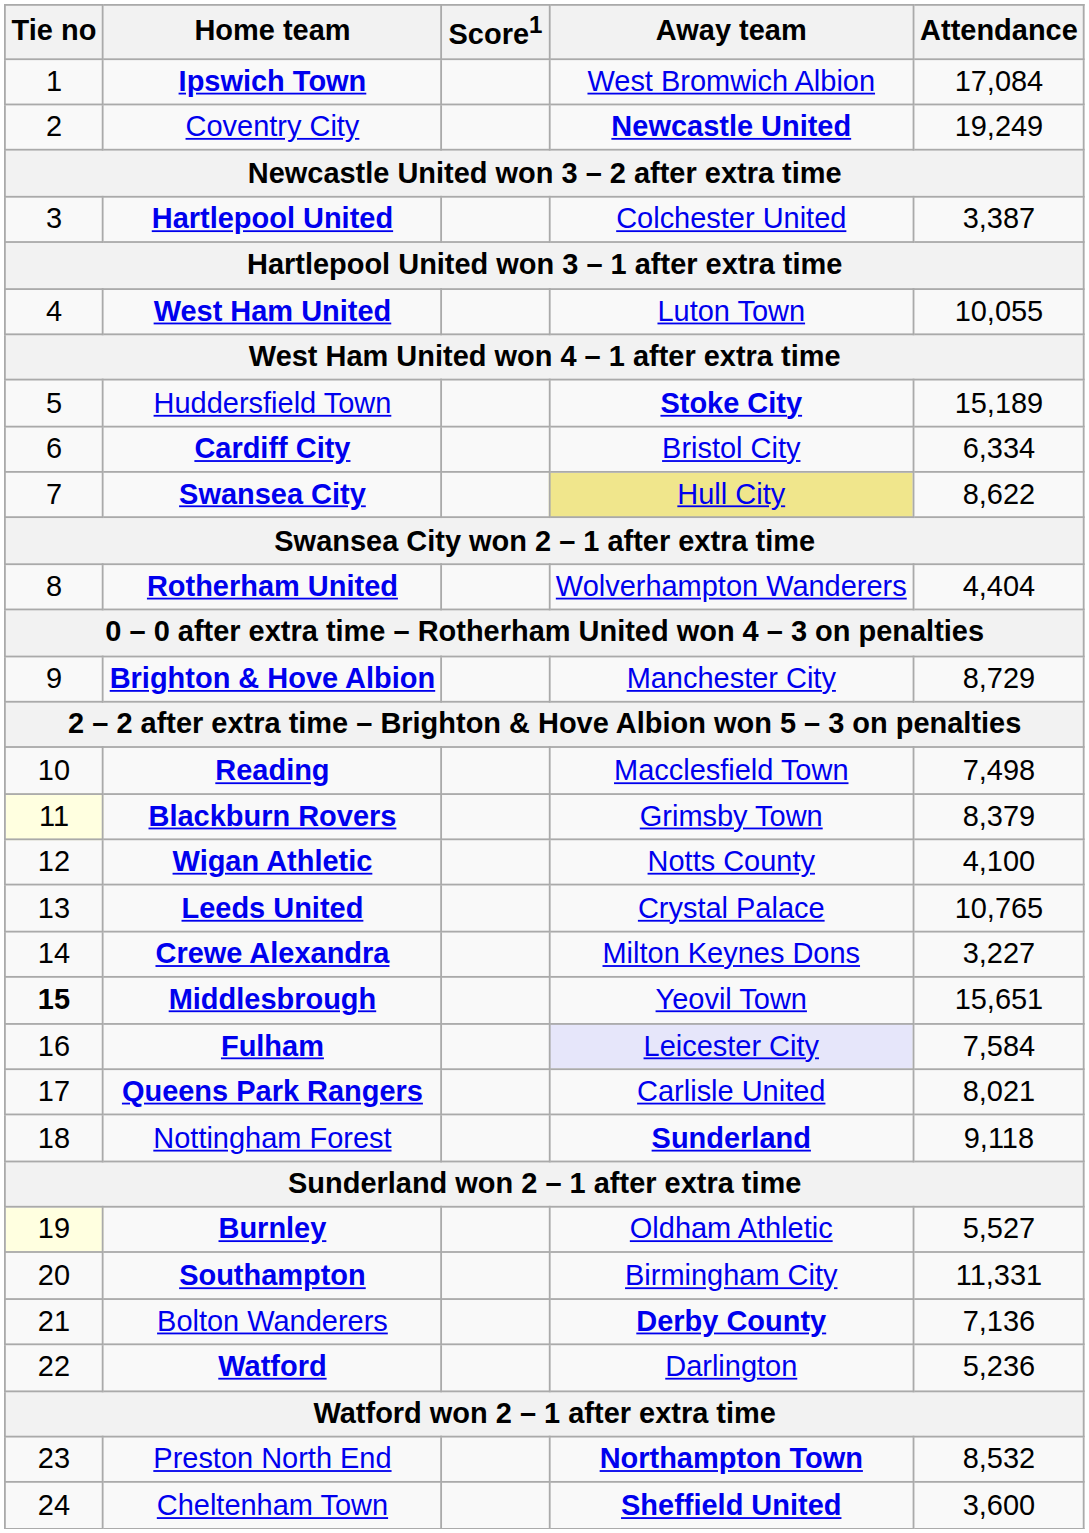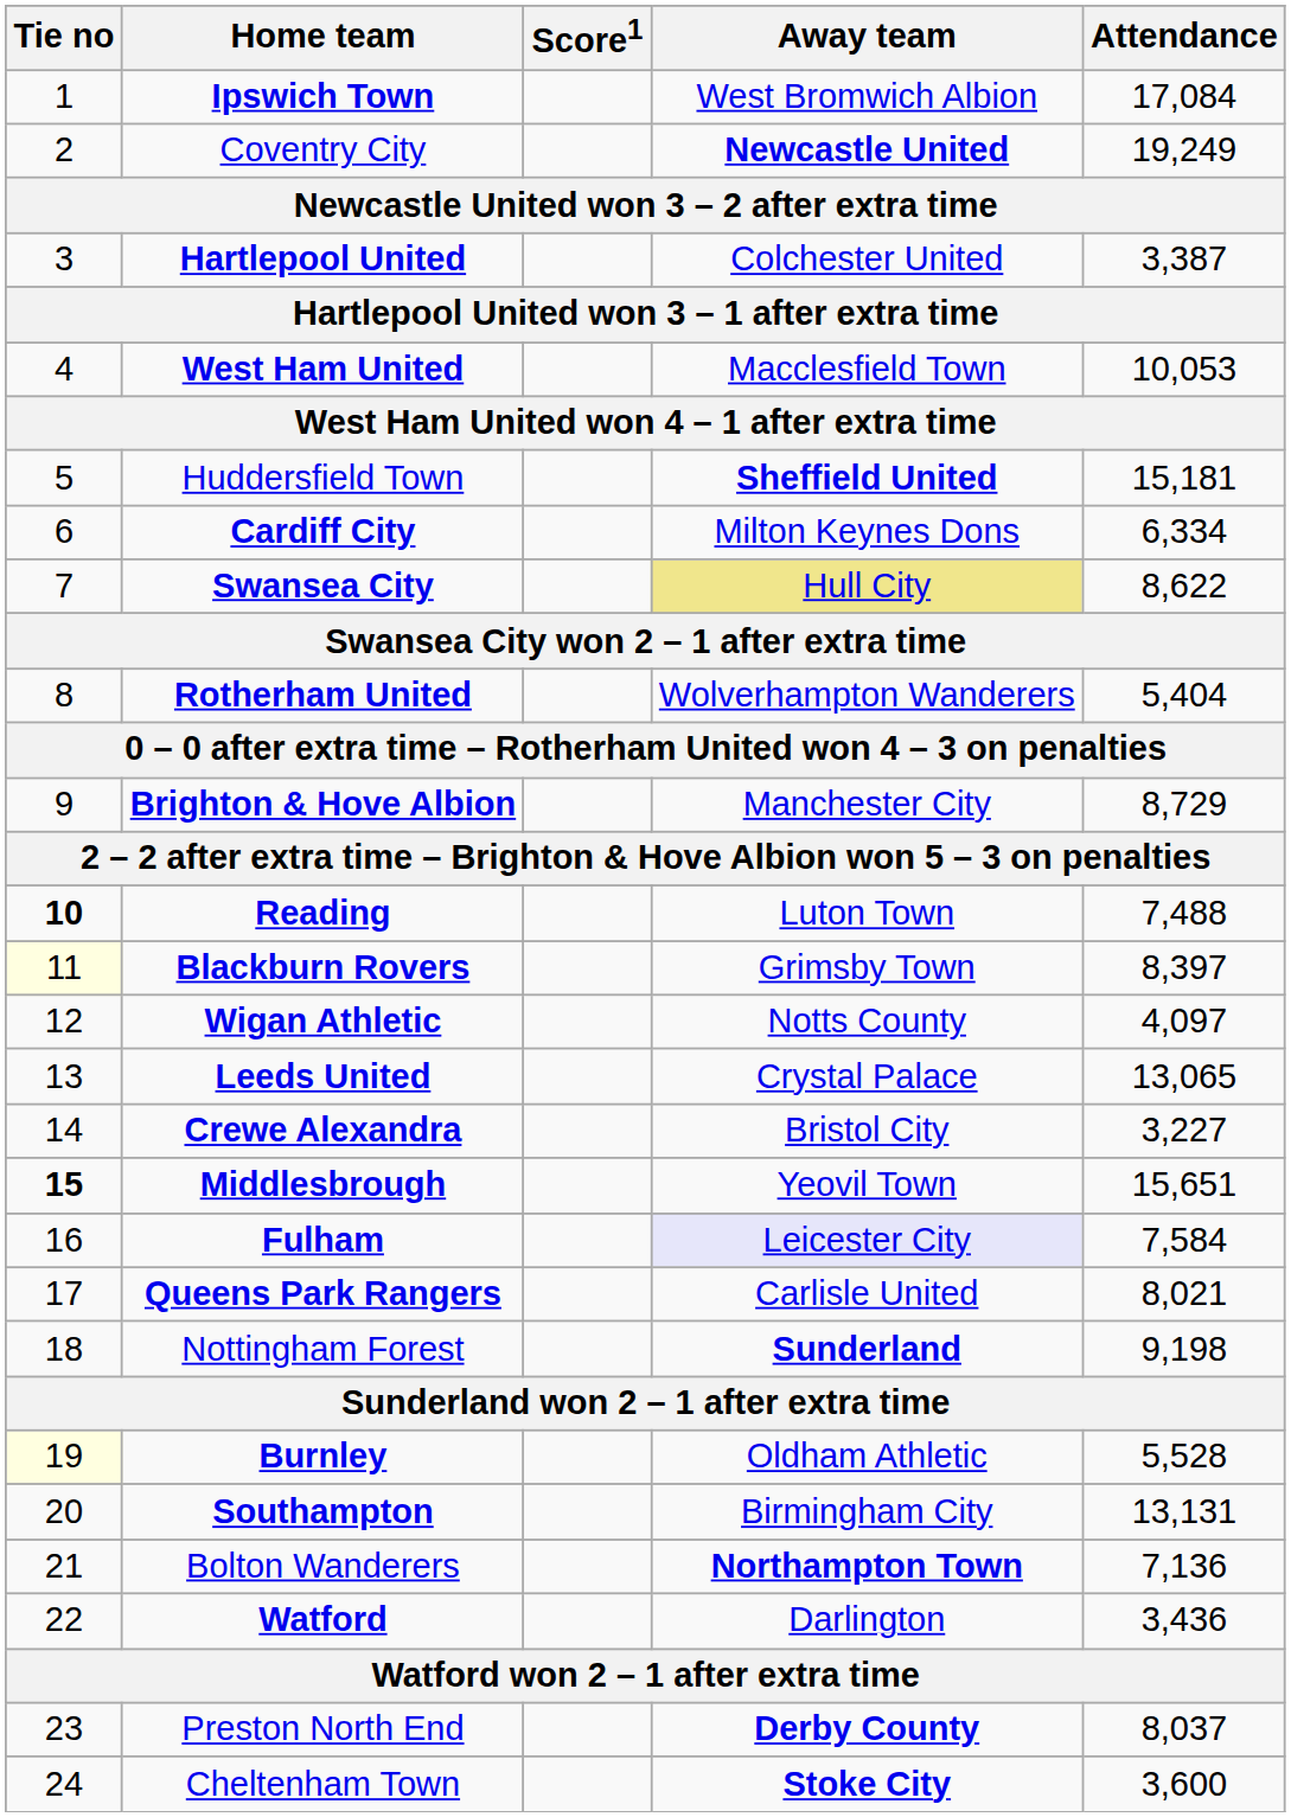 <table class="wikitable" style="text-align: center">
 <tr>
 <th>Tie no</th>
 <th>Home team</th>
 <th>Score<sup>1</sup></th>
 <th>Away team</th>
 <th>Attendance</th>
 </tr>
 <tr>
 <td>1</td>
 <td><strong><a href='#'>Ipswich Town</a></strong></td>
 <td></td>
 <td><a href='#'>West Bromwich Albion</a></td>
 <td>17,084</td>
 </tr>
 <tr>
 <td>2</td>
 <td><a href='#'>Coventry City</a></td>
 <td></td>
 <td><strong><a href='#'>Newcastle United</a></strong></td>
 <td>19,249</td>
 </tr>
 <tr>
 <th colspan="5">Newcastle United won 3 – 2 after extra time</th>
 </tr>
 <tr>
 <td>3</td>
 <td><strong><a href='#'>Hartlepool United</a></strong></td>
 <td></td>
 <td><a href='#'>Colchester United</a></td>
 <td>3,387</td>
 </tr>
 <tr>
 <th colspan="5">Hartlepool United won 3 – 1 after extra time</th>
 </tr>
 <tr>
 <td>4</td>
 <td><strong><a href='#'>West Ham United</a></strong></td>
 <td></td>
-<td><a href='#'>Luton Town</a></td>
-<td>10,055</td>
+<td><a href='#'>Macclesfield Town</a></td>
+<td>10,053</td>
 </tr>
 <tr>
 <th colspan="5">West Ham United won 4 – 1 after extra time</th>
 </tr>
 <tr>
 <td>5</td>
 <td><a href='#'>Huddersfield Town</a></td>
 <td></td>
-<td><strong><a href='#'>Stoke City</a></strong></td>
-<td>15,189</td>
+<td><strong><a href='#'>Sheffield United</a></strong></td>
+<td>15,181</td>
 </tr>
 <tr>
 <td>6</td>
 <td><strong><a href='#'>Cardiff City</a></strong></td>
 <td></td>
-<td><a href='#'>Bristol City</a></td>
+<td><a href='#'>Milton Keynes Dons</a></td>
 <td>6,334</td>
 </tr>
 <tr>
 <td>7</td>
 <td><strong><a href='#'>Swansea City</a></strong></td>
 <td></td>
 <td style="background: khaki;"><a href='#'>Hull City</a></td>
 <td>8,622</td>
 </tr>
 <tr>
 <th colspan="5">Swansea City won 2 – 1 after extra time</th>
 </tr>
 <tr>
 <td>8</td>
 <td><strong><a href='#'>Rotherham United</a></strong></td>
 <td></td>
 <td><a href='#'>Wolverhampton Wanderers</a></td>
-<td>4,404</td>
+<td>5,404</td>
 </tr>
 <tr>
 <th colspan="5">0 – 0 after extra time – Rotherham United won 4 – 3 on penalties</th>
 </tr>
 <tr>
 <td>9</td>
 <td><strong><a href='#'>Brighton & Hove Albion</a></strong></td>
 <td></td>
 <td><a href='#'>Manchester City</a></td>
 <td>8,729</td>
 </tr>
 <tr>
 <th colspan="5">2 – 2 after extra time – Brighton & Hove Albion won 5 – 3 on penalties</th>
 </tr>
 <tr>
-<td>10</td>
+<td><strong>10</strong></td>
 <td><strong><a href='#'>Reading</a></strong></td>
 <td></td>
-<td><a href='#'>Macclesfield Town</a></td>
-<td>7,498</td>
+<td><a href='#'>Luton Town</a></td>
+<td>7,488</td>
 </tr>
 <tr>
 <td style="background: lightyellow;">11</td>
 <td><strong><a href='#'>Blackburn Rovers</a></strong></td>
 <td></td>
 <td><a href='#'>Grimsby Town</a></td>
-<td>8,379</td>
+<td>8,397</td>
 </tr>
 <tr>
 <td>12</td>
 <td><strong><a href='#'>Wigan Athletic</a></strong></td>
 <td></td>
 <td><a href='#'>Notts County</a></td>
-<td>4,100</td>
+<td>4,097</td>
 </tr>
 <tr>
 <td>13</td>
 <td><strong><a href='#'>Leeds United</a></strong></td>
 <td></td>
 <td><a href='#'>Crystal Palace</a></td>
-<td>10,765</td>
+<td>13,065</td>
 </tr>
 <tr>
 <td>14</td>
 <td><strong><a href='#'>Crewe Alexandra</a></strong></td>
 <td></td>
-<td><a href='#'>Milton Keynes Dons</a></td>
+<td><a href='#'>Bristol City</a></td>
 <td>3,227</td>
 </tr>
 <tr>
 <td><strong>15</strong></td>
 <td><strong><a href='#'>Middlesbrough</a></strong></td>
 <td></td>
 <td><a href='#'>Yeovil Town</a></td>
 <td>15,651</td>
 </tr>
 <tr>
 <td>16</td>
 <td><strong><a href='#'>Fulham</a></strong></td>
 <td></td>
 <td style="background: lavender;"><a href='#'>Leicester City</a></td>
 <td>7,584</td>
 </tr>
 <tr>
 <td>17</td>
 <td><strong><a href='#'>Queens Park Rangers</a></strong></td>
 <td></td>
 <td><a href='#'>Carlisle United</a></td>
 <td>8,021</td>
 </tr>
 <tr>
 <td>18</td>
 <td><a href='#'>Nottingham Forest</a></td>
 <td></td>
 <td><strong><a href='#'>Sunderland</a></strong></td>
-<td>9,118</td>
+<td>9,198</td>
 </tr>
 <tr>
 <th colspan="5">Sunderland won 2 – 1 after extra time</th>
 </tr>
 <tr>
 <td style="background: lightyellow;">19</td>
 <td><strong><a href='#'>Burnley</a></strong></td>
 <td></td>
 <td><a href='#'>Oldham Athletic</a></td>
-<td>5,527</td>
+<td>5,528</td>
 </tr>
 <tr>
 <td>20</td>
 <td><strong><a href='#'>Southampton</a></strong></td>
 <td></td>
 <td><a href='#'>Birmingham City</a></td>
-<td>11,331</td>
+<td>13,131</td>
 </tr>
 <tr>
 <td>21</td>
 <td><a href='#'>Bolton Wanderers</a></td>
 <td></td>
-<td><strong><a href='#'>Derby County</a></strong></td>
+<td><strong><a href='#'>Northampton Town</a></strong></td>
 <td>7,136</td>
 </tr>
 <tr>
 <td>22</td>
 <td><strong><a href='#'>Watford</a></strong></td>
 <td></td>
 <td><a href='#'>Darlington</a></td>
-<td>5,236</td>
+<td>3,436</td>
 </tr>
 <tr>
 <th colspan="5">Watford won 2 – 1 after extra time</th>
 </tr>
 <tr>
 <td>23</td>
 <td><a href='#'>Preston North End</a></td>
 <td></td>
-<td><strong><a href='#'>Northampton Town</a></strong></td>
-<td>8,532</td>
+<td><strong><a href='#'>Derby County</a></strong></td>
+<td>8,037</td>
 </tr>
 <tr>
 <td>24</td>
 <td><a href='#'>Cheltenham Town</a></td>
 <td></td>
-<td><strong><a href='#'>Sheffield United</a></strong></td>
+<td><strong><a href='#'>Stoke City</a></strong></td>
 <td>3,600</td>
 </tr>
 </table>
